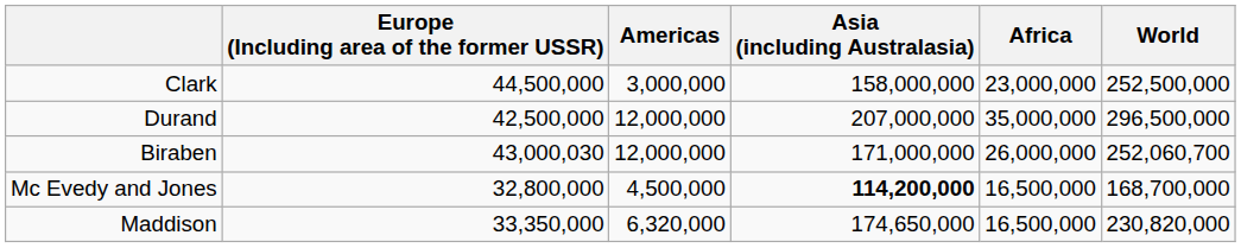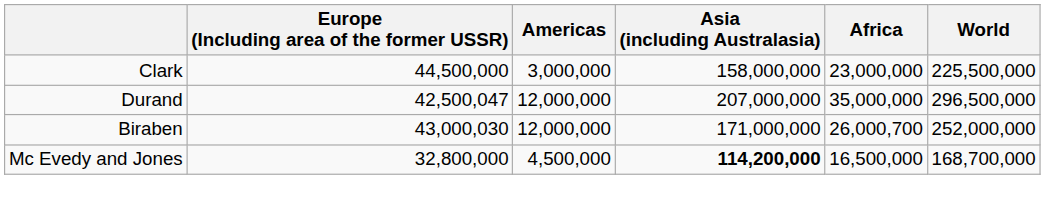 <table class="wikitable sortable" style="text-align:right">
 <tr>
 <th scope="col"></th>
 <th scope="col">Europe<br>(Including area of the former USSR)</th>
 <th scope="col">Americas</th>
 <th scope="col">Asia<br>(including Australasia)</th>
 <th scope="col">Africa</th>
 <th scope="col">World</th>
 </tr>
 <tr>
 <td>Clark</td>
 <td>44,500,000</td>
 <td>3,000,000</td>
 <td>158,000,000</td>
 <td>23,000,000</td>
-<td>252,500,000</td>
+<td>225,500,000</td>
 </tr>
 <tr>
 <td>Durand</td>
-<td>42,500,000</td>
+<td>42,500,047</td>
 <td>12,000,000</td>
 <td>207,000,000</td>
 <td>35,000,000</td>
 <td>296,500,000</td>
 </tr>
 <tr>
 <td>Biraben</td>
 <td>43,000,030</td>
 <td>12,000,000</td>
 <td>171,000,000</td>
-<td>26,000,000</td>
-<td>252,060,700</td>
+<td>26,000,700</td>
+<td>252,000,000</td>
 </tr>
 <tr>
 <td>Mc Evedy and Jones</td>
 <td>32,800,000</td>
 <td>4,500,000</td>
 <td><strong>114,200,000</strong></td>
 <td>16,500,000</td>
 <td>168,700,000</td>
 </tr>
-<tr>
-<td>Maddison</td>
-<td>33,350,000</td>
-<td>6,320,000</td>
-<td>174,650,000</td>
-<td>16,500,000</td>
-<td>230,820,000</td>
-</tr>
 </table>
